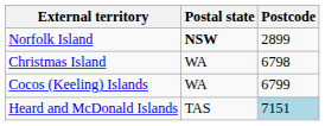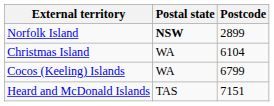 <table class="wikitable">
 <tr>
 <th>External territory</th>
 <th>Postal state</th>
 <th>Postcode</th>
 </tr>
 <tr>
 <td><a href='#'>Norfolk Island</a></td>
 <td><strong>NSW</strong></td>
 <td>2899</td>
 </tr>
 <tr>
 <td><a href='#'>Christmas Island</a></td>
 <td>WA</td>
-<td>6798</td>
+<td>6104</td>
 </tr>
 <tr>
 <td><a href='#'>Cocos (Keeling) Islands</a></td>
 <td>WA</td>
 <td>6799</td>
 </tr>
 <tr>
 <td><a href='#'>Heard and McDonald Islands</a></td>
 <td>TAS</td>
-<td style="background: lightblue;">7151</td>
+<td>7151</td>
 </tr>
 </table>
